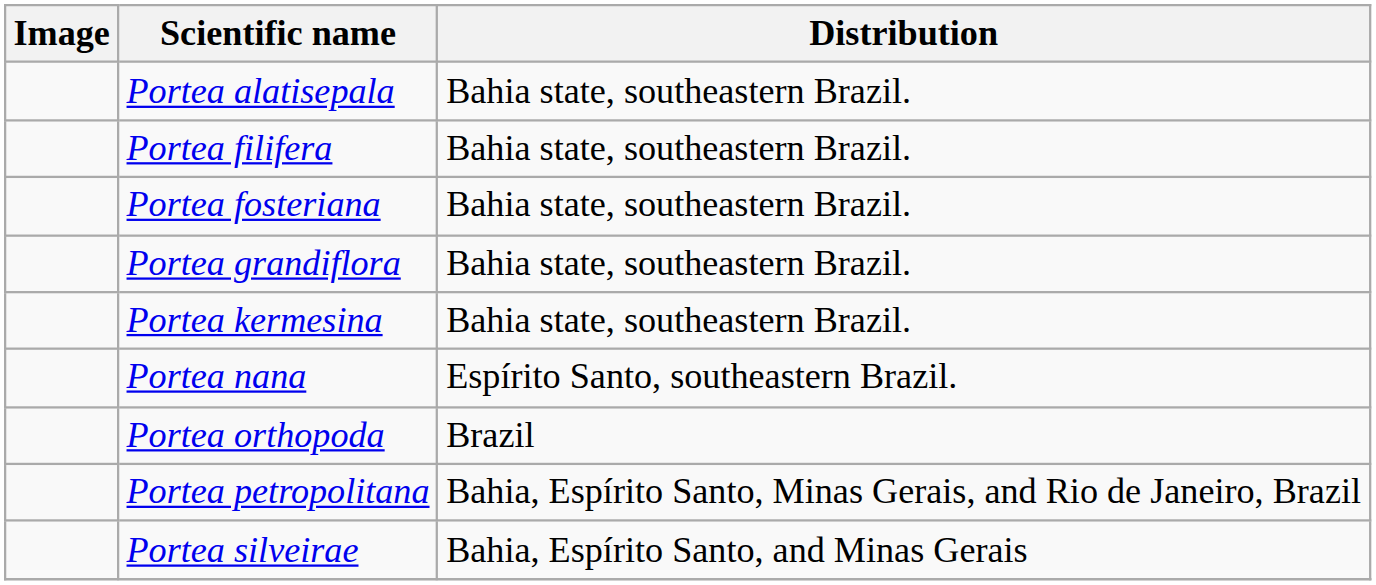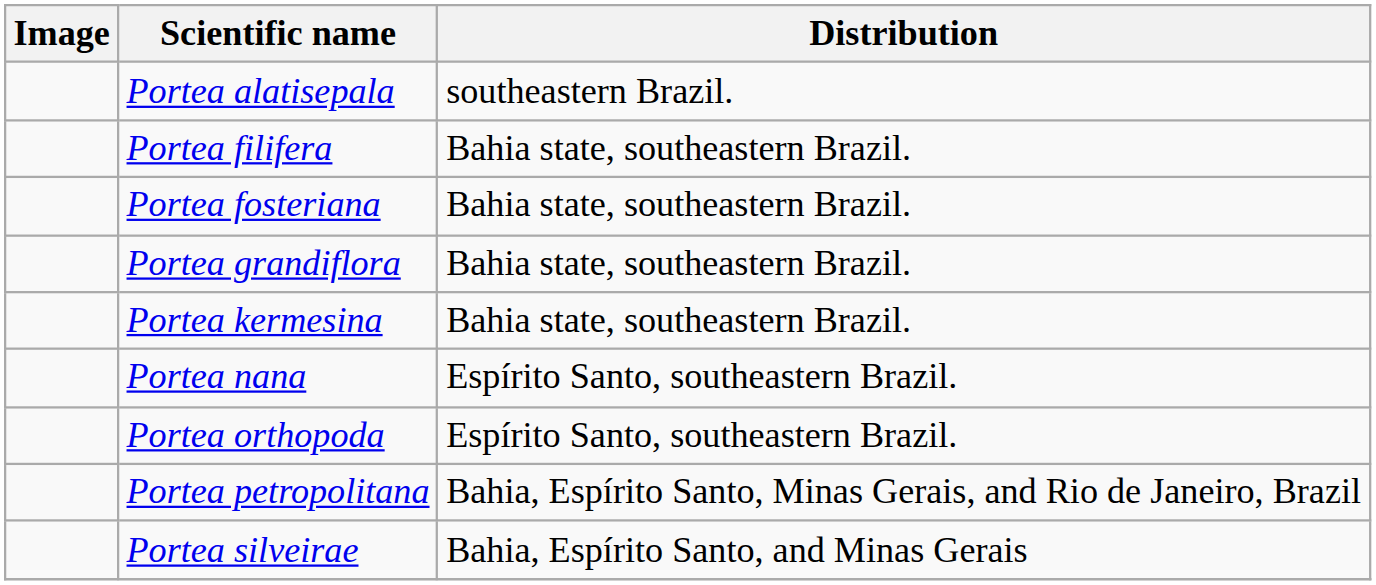 <table class="wikitable">
 <tr>
 <th>Image</th>
 <th>Scientific name</th>
 <th>Distribution</th>
 </tr>
 <tr>
 <td></td>
 <td><em><a href='#'>Portea alatisepala</a></em> </td>
-<td>Bahia state, southeastern Brazil.</td>
+<td>southeastern Brazil.</td>
 </tr>
 <tr>
 <td></td>
 <td><em><a href='#'>Portea filifera</a></em> </td>
 <td>Bahia state, southeastern Brazil.</td>
 </tr>
 <tr>
 <td></td>
 <td><em><a href='#'>Portea fosteriana</a></em> </td>
 <td>Bahia state, southeastern Brazil.</td>
 </tr>
 <tr>
 <td></td>
 <td><em><a href='#'>Portea grandiflora</a></em> </td>
 <td>Bahia state, southeastern Brazil.</td>
 </tr>
 <tr>
 <td></td>
 <td><em><a href='#'>Portea kermesina</a></em> </td>
 <td>Bahia state, southeastern Brazil.</td>
 </tr>
 <tr>
 <td></td>
 <td><em><a href='#'>Portea nana</a></em> </td>
 <td>Espírito Santo, southeastern Brazil.</td>
 </tr>
 <tr>
 <td></td>
 <td><em><a href='#'>Portea orthopoda</a></em> </td>
-<td>Brazil</td>
+<td>Espírito Santo, southeastern Brazil.</td>
 </tr>
 <tr>
 <td></td>
 <td><em><a href='#'>Portea petropolitana</a></em> </td>
 <td>Bahia, Espírito Santo, Minas Gerais, and Rio de Janeiro,  Brazil</td>
 </tr>
 <tr>
 <td></td>
 <td><em><a href='#'>Portea silveirae</a></em> </td>
 <td>Bahia, Espírito Santo, and Minas Gerais</td>
 </tr>
 <tr>
 </tr>
 </table>
